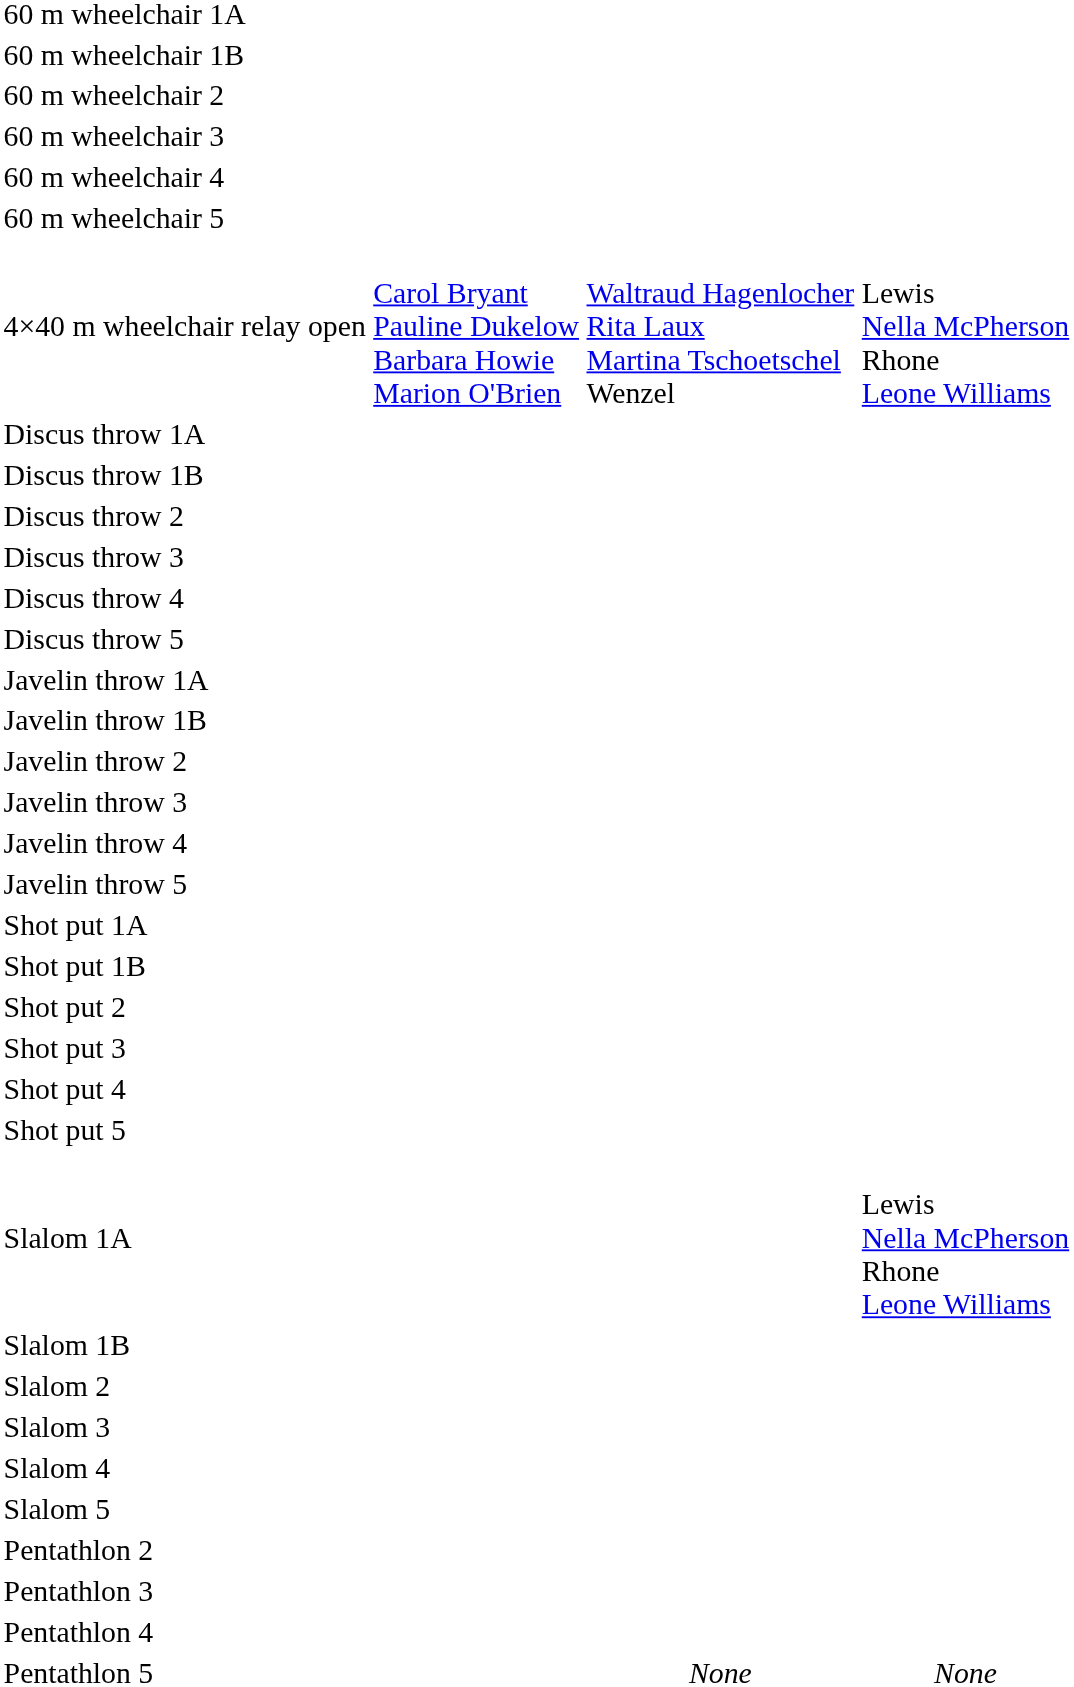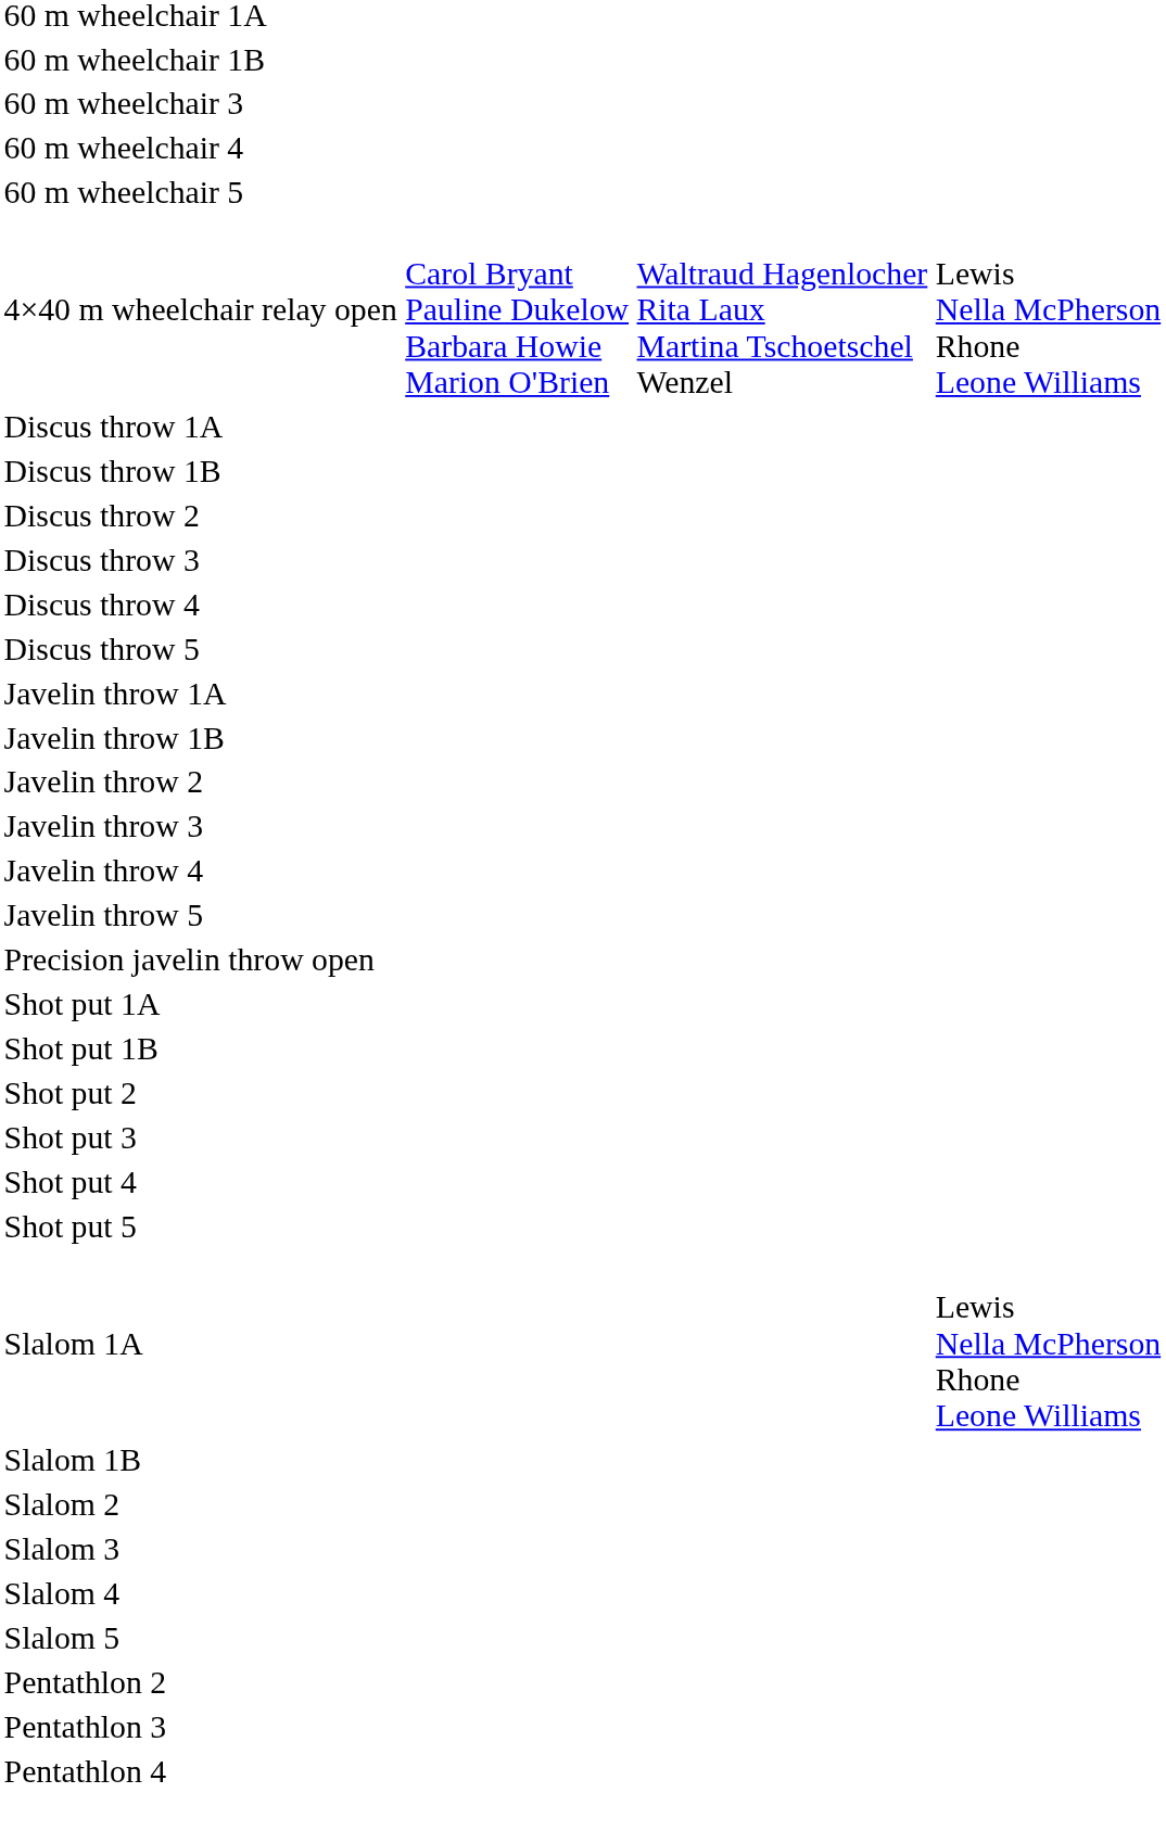 <table>
 <tr>
 <td>60 m wheelchair 1A<br></td>
 <td></td>
 <td></td>
 <td></td>
 </tr>
 <tr>
 <td>60 m wheelchair 1B<br></td>
-<td></td>
-<td></td>
-<td></td>
-</tr>
-<tr>
-<td>60 m wheelchair 2<br></td>
 <td></td>
 <td></td>
 <td></td>
 </tr>
 <tr>
 <td>60 m wheelchair 3<br></td>
 <td></td>
 <td></td>
 <td></td>
 </tr>
 <tr>
 <td>60 m wheelchair 4<br></td>
 <td></td>
 <td></td>
 <td></td>
 </tr>
 <tr>
 <td>60 m wheelchair 5<br></td>
 <td></td>
 <td></td>
 <td></td>
 </tr>
 <tr>
 <td>4×40 m wheelchair relay open<br></td>
 <td valign=top> <br> <a href='#'>Carol Bryant</a> <br> <a href='#'>Pauline Dukelow</a> <br> <a href='#'>Barbara Howie</a> <br> <a href='#'>Marion O'Brien</a></td>
 <td valign=top> <br> <a href='#'>Waltraud Hagenlocher</a> <br> <a href='#'>Rita Laux</a> <br> <a href='#'>Martina Tschoetschel</a> <br> Wenzel</td>
 <td valign=top> <br> Lewis <br> <a href='#'>Nella McPherson</a> <br> Rhone <br> <a href='#'>Leone Williams</a></td>
 </tr>
 <tr>
 <td>Discus throw 1A<br></td>
 <td></td>
 <td></td>
 <td></td>
 </tr>
 <tr>
 <td>Discus throw 1B<br></td>
 <td></td>
 <td></td>
 <td></td>
 </tr>
 <tr>
 <td>Discus throw 2<br></td>
 <td></td>
 <td></td>
 <td></td>
 </tr>
 <tr>
 <td>Discus throw 3<br></td>
 <td></td>
 <td></td>
 <td></td>
 </tr>
 <tr>
 <td>Discus throw 4<br></td>
 <td></td>
 <td></td>
 <td></td>
 </tr>
 <tr>
 <td>Discus throw 5<br></td>
 <td></td>
 <td></td>
 <td></td>
 </tr>
 <tr>
 <td>Javelin throw 1A<br></td>
 <td></td>
 <td></td>
 <td></td>
 </tr>
 <tr>
 <td>Javelin throw 1B<br></td>
 <td></td>
 <td></td>
 <td></td>
 </tr>
 <tr>
 <td>Javelin throw 2<br></td>
 <td></td>
 <td></td>
 <td></td>
 </tr>
 <tr>
 <td>Javelin throw 3<br></td>
 <td></td>
 <td></td>
 <td></td>
 </tr>
 <tr>
 <td>Javelin throw 4<br></td>
 <td></td>
 <td></td>
 <td></td>
 </tr>
 <tr>
 <td>Javelin throw 5<br></td>
 <td></td>
 <td></td>
 <td></td>
 </tr>
 <tr>
+<td>Precision javelin throw open<br></td>
+<td></td>
+<td></td>
+<td></td>
+</tr>
+<tr>
 <td>Shot put 1A<br></td>
 <td></td>
 <td></td>
 <td></td>
 </tr>
 <tr>
 <td>Shot put 1B<br></td>
 <td></td>
 <td></td>
 <td></td>
 </tr>
 <tr>
 <td>Shot put 2<br></td>
 <td></td>
 <td></td>
 <td></td>
 </tr>
 <tr>
 <td>Shot put 3<br></td>
 <td></td>
 <td></td>
 <td></td>
 </tr>
 <tr>
 <td>Shot put 4<br></td>
 <td></td>
 <td></td>
 <td></td>
 </tr>
 <tr>
 <td>Shot put 5<br></td>
 <td></td>
 <td></td>
 <td></td>
 </tr>
 <tr>
 <td>Slalom 1A<br></td>
 <td></td>
 <td></td>
 <td valign=top> <br> Lewis <br> <a href='#'>Nella McPherson</a> <br> Rhone <br> <a href='#'>Leone Williams</a></td>
 </tr>
 <tr>
 <td>Slalom 1B<br></td>
 <td></td>
 <td></td>
 <td></td>
 </tr>
 <tr>
 <td>Slalom 2<br></td>
 <td></td>
 <td></td>
 <td></td>
 </tr>
 <tr>
 <td>Slalom 3<br></td>
 <td></td>
 <td></td>
 <td></td>
 </tr>
 <tr>
 <td>Slalom 4<br></td>
 <td></td>
 <td></td>
 <td></td>
 </tr>
 <tr>
 <td>Slalom 5<br></td>
 <td></td>
 <td></td>
 <td></td>
 </tr>
 <tr>
 <td>Pentathlon 2<br></td>
 <td></td>
 <td></td>
 <td></td>
 </tr>
 <tr>
 <td>Pentathlon 3<br></td>
 <td></td>
 <td></td>
 <td></td>
 </tr>
 <tr>
 <td>Pentathlon 4<br></td>
 <td></td>
 <td></td>
 <td></td>
 </tr>
-<tr>
-<td>Pentathlon 5<br></td>
-<td></td>
-<td align="center"><em>None</em></td>
-<td align="center"><em>None</em></td>
-</tr>
 </table>
